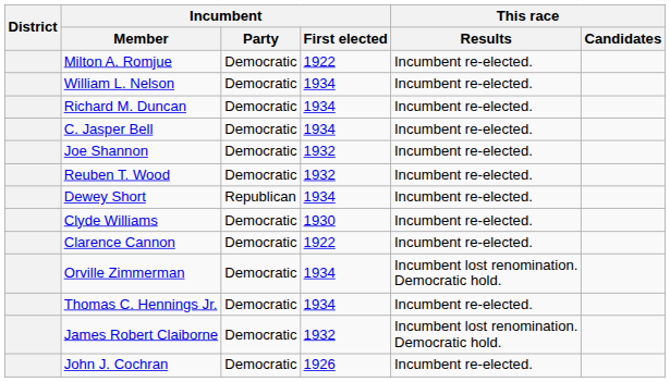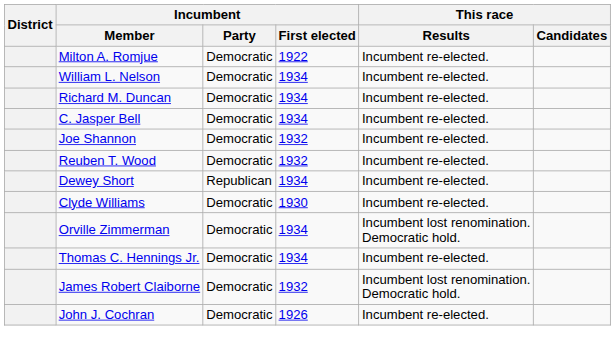 <table class=wikitable>
 <tr>
 <th rowspan=2>District</th>
 <th colspan=3>Incumbent</th>
 <th colspan=2>This race</th>
 </tr>
 <tr>
 <th>Member</th>
 <th>Party</th>
 <th>First elected</th>
 <th>Results</th>
 <th>Candidates</th>
 </tr>
 <tr>
 <th></th>
 <td><a href='#'>Milton A. Romjue</a></td>
 <td>Democratic</td>
 <td><a href='#'>1922</a></td>
 <td>Incumbent re-elected.</td>
 <td nowrap></td>
 </tr>
 <tr>
 <th></th>
 <td><a href='#'>William L. Nelson</a></td>
 <td>Democratic</td>
 <td><a href='#'>1934</a></td>
 <td>Incumbent re-elected.</td>
 <td nowrap></td>
 </tr>
 <tr>
 <th></th>
 <td><a href='#'>Richard M. Duncan</a></td>
 <td>Democratic</td>
 <td><a href='#'>1934</a></td>
 <td>Incumbent re-elected.</td>
 <td nowrap></td>
 </tr>
 <tr>
 <th></th>
 <td><a href='#'>C. Jasper Bell</a></td>
 <td>Democratic</td>
 <td><a href='#'>1934</a></td>
 <td>Incumbent re-elected.</td>
 <td nowrap></td>
 </tr>
 <tr>
 <th></th>
 <td><a href='#'>Joe Shannon</a></td>
 <td>Democratic</td>
 <td><a href='#'>1932</a></td>
 <td>Incumbent re-elected.</td>
 <td nowrap></td>
 </tr>
 <tr>
 <th></th>
 <td><a href='#'>Reuben T. Wood</a></td>
 <td>Democratic</td>
 <td><a href='#'>1932</a></td>
 <td>Incumbent re-elected.</td>
 <td nowrap></td>
 </tr>
 <tr>
 <th></th>
 <td><a href='#'>Dewey Short</a></td>
 <td>Republican</td>
 <td><a href='#'>1934</a></td>
 <td>Incumbent re-elected.</td>
 <td nowrap></td>
 </tr>
 <tr>
 <th></th>
 <td><a href='#'>Clyde Williams</a></td>
 <td>Democratic</td>
 <td><a href='#'>1930</a></td>
 <td>Incumbent re-elected.</td>
 <td nowrap></td>
 </tr>
 <tr>
 <th></th>
-<td><a href='#'>Clarence Cannon</a></td>
-<td>Democratic</td>
-<td><a href='#'>1922</a></td>
-<td>Incumbent re-elected.</td>
-<td nowrap></td>
-</tr>
-<tr>
-<th></th>
 <td><a href='#'>Orville Zimmerman</a></td>
 <td>Democratic</td>
 <td><a href='#'>1934</a></td>
 <td>Incumbent lost renomination.<br>Democratic hold.</td>
 <td nowrap></td>
 </tr>
 <tr>
 <th></th>
 <td><a href='#'>Thomas C. Hennings Jr.</a></td>
 <td>Democratic</td>
 <td><a href='#'>1934</a></td>
 <td>Incumbent re-elected.</td>
 <td nowrap></td>
 </tr>
 <tr>
 <th></th>
 <td><a href='#'>James Robert Claiborne</a></td>
 <td>Democratic</td>
 <td><a href='#'>1932</a></td>
 <td>Incumbent lost renomination.<br>Democratic hold.</td>
 <td nowrap></td>
 </tr>
 <tr>
 <th></th>
 <td><a href='#'>John J. Cochran</a></td>
 <td>Democratic</td>
 <td><a href='#'>1926</a></td>
 <td>Incumbent re-elected.</td>
 <td nowrap></td>
 </tr>
 </table>
